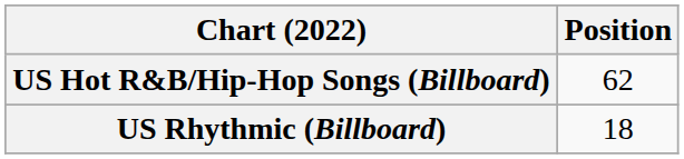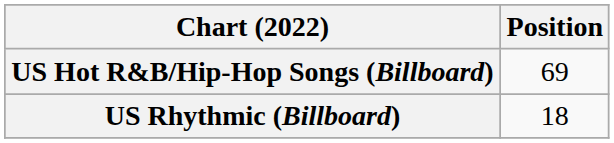 <table class="wikitable sortable plainrowheaders" style="text-align:center">
 <tr>
 <th scope="col">Chart (2022)</th>
 <th scope="col">Position</th>
 </tr>
 <tr>
 <th scope="row">US Hot R&B/Hip-Hop Songs (<em>Billboard</em>)</th>
-<td>62</td>
+<td>69</td>
 </tr>
 <tr>
 <th scope="row">US Rhythmic (<em>Billboard</em>)</th>
 <td>18</td>
 </tr>
 </table>
